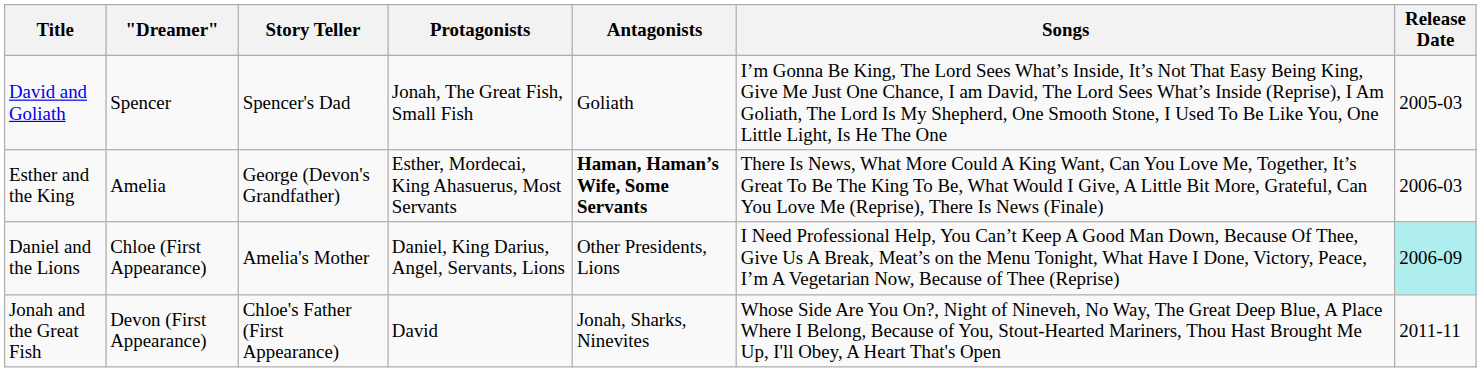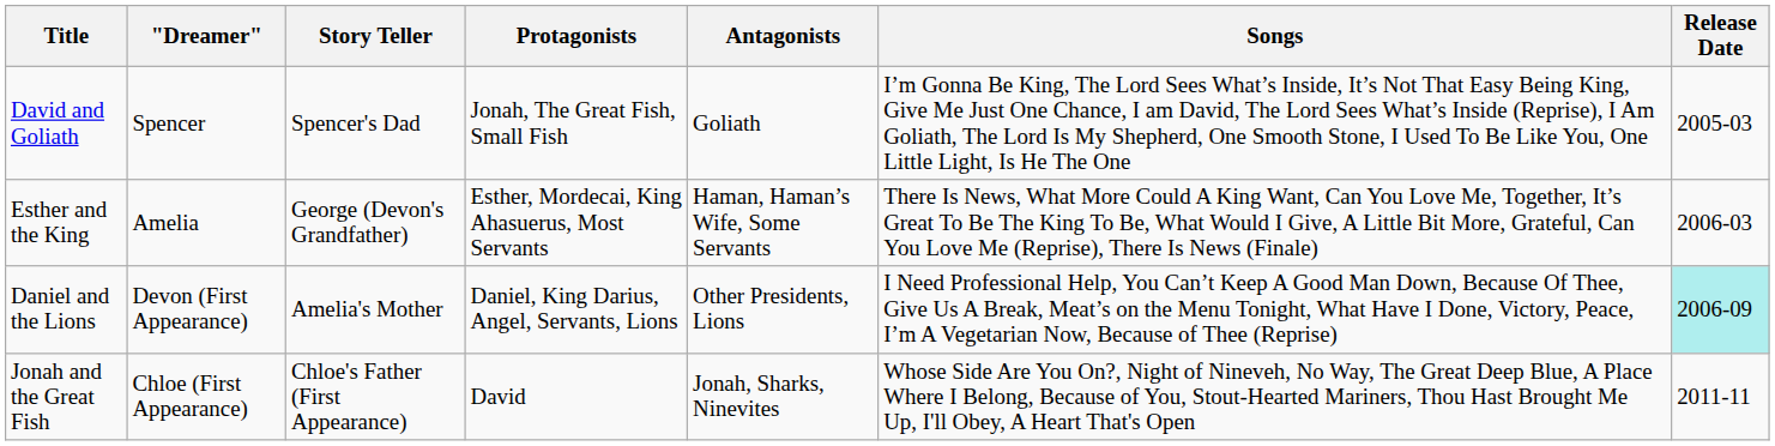 <table class="wikitable sortable">
 <tr>
 <th>Title</th>
 <th>"Dreamer"</th>
 <th>Story Teller</th>
 <th>Protagonists</th>
 <th>Antagonists</th>
 <th>Songs</th>
 <th>Release Date</th>
 </tr>
 <tr>
 <td><a href='#'>David and Goliath</a></td>
 <td>Spencer</td>
 <td>Spencer's Dad</td>
 <td>Jonah, The Great Fish, Small Fish</td>
 <td>Goliath</td>
 <td>I’m Gonna Be King, The Lord Sees What’s Inside, It’s Not That Easy Being King, Give Me Just One Chance, I am David, The Lord Sees What’s Inside (Reprise), I Am Goliath, The Lord Is My Shepherd, One Smooth Stone, I Used To Be Like You, One Little Light, Is He The One</td>
 <td>2005-03</td>
 </tr>
 <tr>
 <td>Esther and the King</td>
 <td>Amelia</td>
 <td>George (Devon's Grandfather)</td>
 <td>Esther, Mordecai, King Ahasuerus, Most Servants</td>
-<td><strong>Haman, Haman’s Wife, Some Servants</strong></td>
+<td>Haman, Haman’s Wife, Some Servants</td>
 <td>There Is News, What More Could A King Want, Can You Love Me, Together, It’s Great To Be The King To Be, What Would I Give, A Little Bit More, Grateful, Can You Love Me (Reprise), There Is News (Finale)</td>
 <td>2006-03</td>
 </tr>
 <tr>
 <td>Daniel and the Lions</td>
-<td>Chloe (First Appearance)</td>
+<td>Devon (First Appearance)</td>
 <td>Amelia's Mother</td>
 <td>Daniel, King Darius, Angel, Servants, Lions</td>
 <td>Other Presidents, Lions</td>
 <td>I Need Professional Help, You Can’t Keep A Good Man Down, Because Of Thee, Give Us A Break, Meat’s on the Menu Tonight, What Have I Done, Victory, Peace, I’m A Vegetarian Now, Because of Thee (Reprise)</td>
 <td style="background: paleturquoise;">2006-09</td>
 </tr>
 <tr>
 <td>Jonah and the Great Fish</td>
-<td>Devon (First Appearance)</td>
+<td>Chloe (First Appearance)</td>
 <td>Chloe's Father (First Appearance)</td>
 <td>David</td>
 <td>Jonah, Sharks, Ninevites</td>
 <td>Whose Side Are You On?, Night of Nineveh, No Way, The Great Deep Blue, A Place Where I Belong, Because of You, Stout-Hearted Mariners, Thou Hast Brought Me Up, I'll Obey, A Heart That's Open</td>
 <td>2011-11</td>
 </tr>
 </table>
